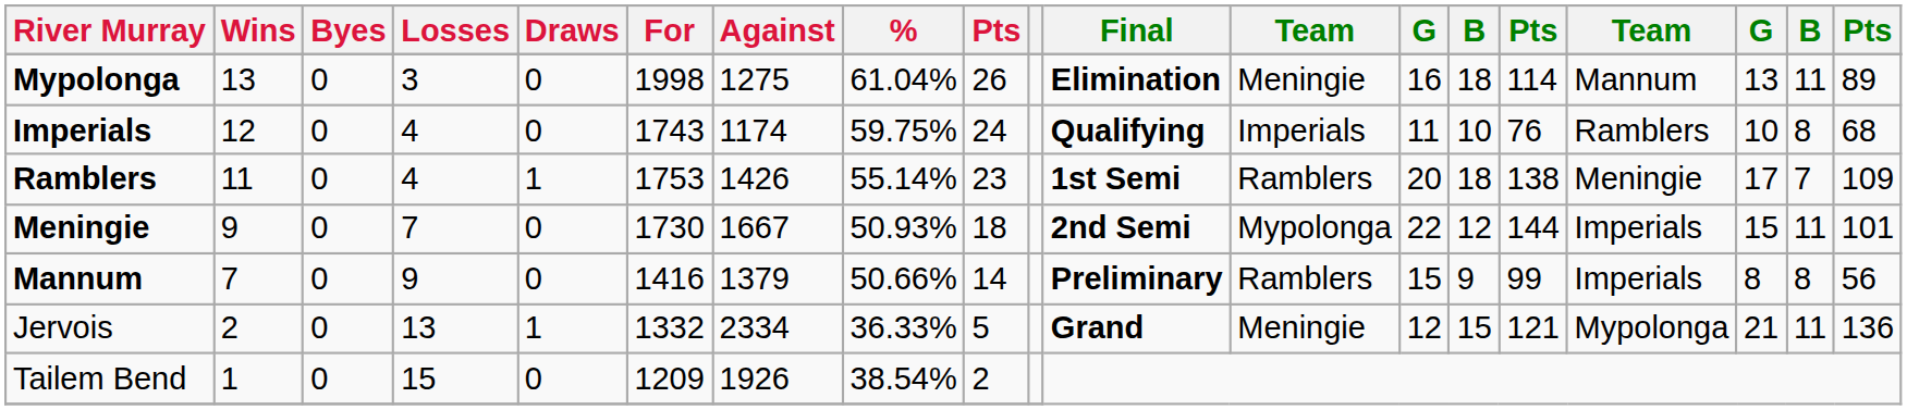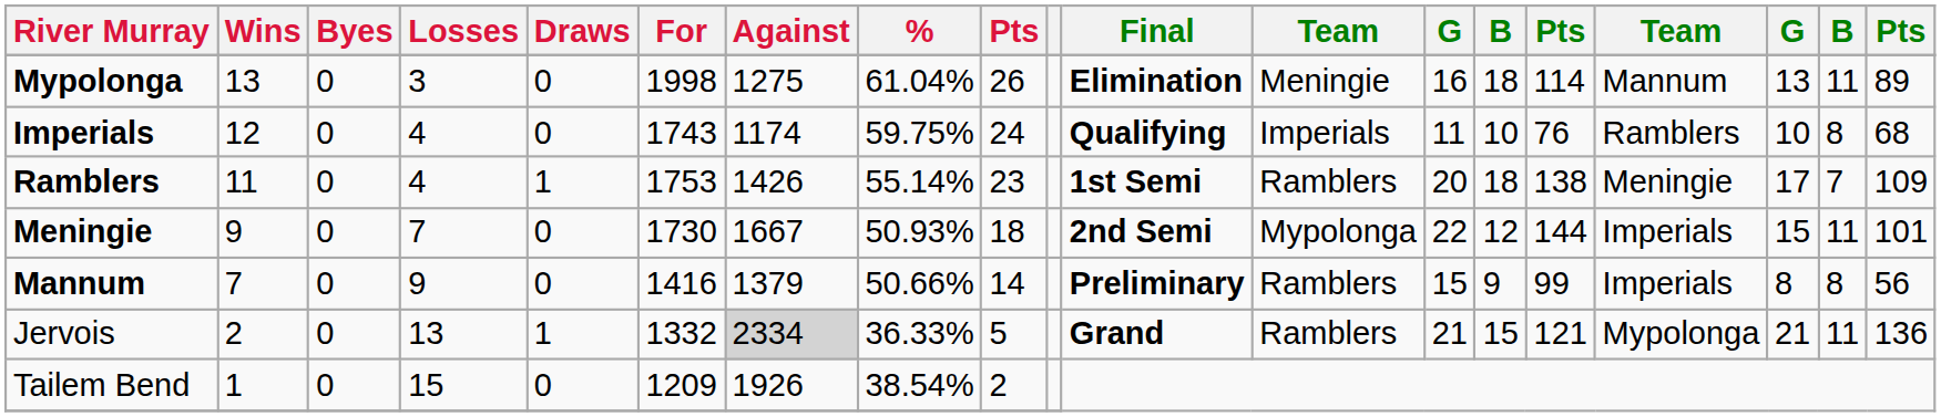 <table style="font-size: 85%; text-align: left;" class="wikitable">
 <tr>
 <th style="color:crimson">River Murray</th>
 <th style="color:crimson">Wins</th>
 <th style="color:crimson">Byes</th>
 <th style="color:crimson">Losses</th>
 <th style="color:crimson">Draws</th>
 <th style="color:crimson">For</th>
 <th style="color:crimson">Against</th>
 <th style="color:crimson">%</th>
 <th style="color:crimson">Pts</th>
 <th></th>
 <th style="color:green">Final</th>
 <th style="color:green">Team</th>
 <th style="color:green">G</th>
 <th style="color:green">B</th>
 <th style="color:green">Pts</th>
 <th style="color:green">Team</th>
 <th style="color:green">G</th>
 <th style="color:green">B</th>
 <th style="color:green">Pts</th>
 </tr>
 <tr>
 </tr>
 <tr>
 </tr>
 <tr>
 <td><strong>	Mypolonga	</strong></td>
 <td>13</td>
 <td>0</td>
 <td>3</td>
 <td>0</td>
 <td>1998</td>
 <td>1275</td>
 <td>61.04%</td>
 <td>26</td>
 <td></td>
 <td><strong>Elimination</strong></td>
 <td>Meningie</td>
 <td>16</td>
 <td>18</td>
 <td>114</td>
 <td>Mannum</td>
 <td>13</td>
 <td>11</td>
 <td>89</td>
 </tr>
 <tr>
 <td><strong>	Imperials	</strong></td>
 <td>12</td>
 <td>0</td>
 <td>4</td>
 <td>0</td>
 <td>1743</td>
 <td>1174</td>
 <td>59.75%</td>
 <td>24</td>
 <td></td>
 <td><strong>Qualifying</strong></td>
 <td>Imperials</td>
 <td>11</td>
 <td>10</td>
 <td>76</td>
 <td>Ramblers</td>
 <td>10</td>
 <td>8</td>
 <td>68</td>
 </tr>
 <tr>
 <td><strong>	Ramblers	</strong></td>
 <td>11</td>
 <td>0</td>
 <td>4</td>
 <td>1</td>
 <td>1753</td>
 <td>1426</td>
 <td>55.14%</td>
 <td>23</td>
 <td></td>
 <td><strong>1st Semi</strong></td>
 <td>Ramblers</td>
 <td>20</td>
 <td>18</td>
 <td>138</td>
 <td>Meningie</td>
 <td>17</td>
 <td>7</td>
 <td>109</td>
 </tr>
 <tr>
 <td><strong>	Meningie	</strong></td>
 <td>9</td>
 <td>0</td>
 <td>7</td>
 <td>0</td>
 <td>1730</td>
 <td>1667</td>
 <td>50.93%</td>
 <td>18</td>
 <td></td>
 <td><strong>2nd Semi</strong></td>
 <td>Mypolonga</td>
 <td>22</td>
 <td>12</td>
 <td>144</td>
 <td>Imperials</td>
 <td>15</td>
 <td>11</td>
 <td>101</td>
 </tr>
 <tr>
 <td><strong>	Mannum	</strong></td>
 <td>7</td>
 <td>0</td>
 <td>9</td>
 <td>0</td>
 <td>1416</td>
 <td>1379</td>
 <td>50.66%</td>
 <td>14</td>
 <td></td>
 <td><strong>Preliminary</strong></td>
 <td>Ramblers</td>
 <td>15</td>
 <td>9</td>
 <td>99</td>
 <td>Imperials</td>
 <td>8</td>
 <td>8</td>
 <td>56</td>
 </tr>
 <tr>
 <td>Jervois</td>
 <td>2</td>
 <td>0</td>
 <td>13</td>
 <td>1</td>
 <td>1332</td>
-<td>2334</td>
+<td style="background: lightgrey;">2334</td>
 <td>36.33%</td>
 <td>5</td>
 <td></td>
 <td><strong>Grand</strong></td>
-<td>Meningie</td>
-<td>12</td>
+<td>Ramblers</td>
+<td>21</td>
 <td>15</td>
 <td>121</td>
 <td>Mypolonga</td>
 <td>21</td>
 <td>11</td>
 <td>136</td>
 </tr>
 <tr>
 <td>Tailem Bend</td>
 <td>1</td>
 <td>0</td>
 <td>15</td>
 <td>0</td>
 <td>1209</td>
 <td>1926</td>
 <td>38.54%</td>
 <td>2</td>
 <td></td>
 </tr>
 <tr>
 </tr>
 </table>
